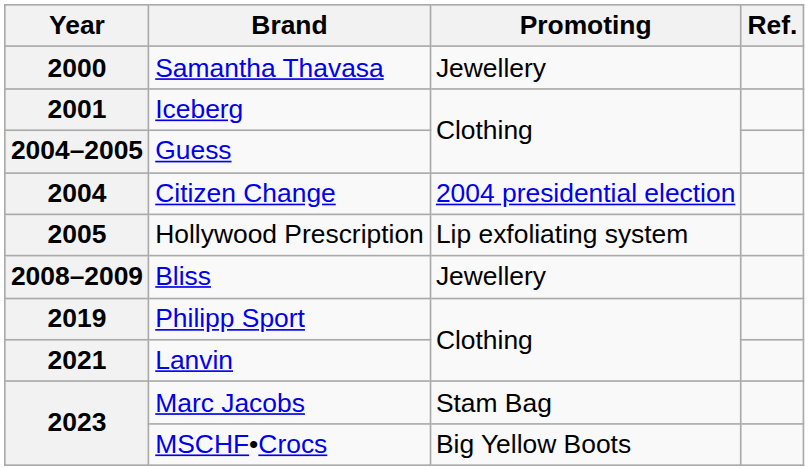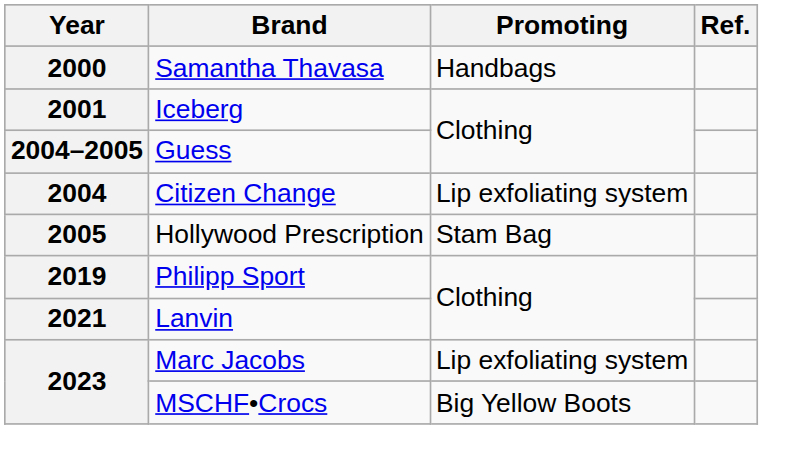 <table class="wikitable sortable">
 <tr>
 <th>Year</th>
 <th>Brand</th>
 <th>Promoting</th>
 <th class="unsortable">Ref.</th>
 </tr>
 <tr>
 <th scope=row>2000</th>
 <td><a href='#'>Samantha Thavasa</a></td>
-<td>Jewellery</td>
+<td>Handbags</td>
 <td></td>
 </tr>
 <tr>
 <th scope=row>2001</th>
 <td><a href='#'>Iceberg</a></td>
 <td rowspan="2">Clothing</td>
 <td></td>
 </tr>
 <tr>
 <th scope=row>2004–2005</th>
 <td><a href='#'>Guess</a></td>
 <td></td>
 </tr>
 <tr>
 <th scope=row>2004</th>
 <td><a href='#'>Citizen Change</a></td>
-<td><a href='#'>2004 presidential election</a></td>
+<td>Lip exfoliating system</td>
 <td></td>
 </tr>
 <tr>
 <th scope=row>2005</th>
 <td>Hollywood Prescription</td>
-<td>Lip exfoliating system</td>
-<td></td>
-</tr>
-<tr>
-<th scope=row>2008–2009</th>
-<td><a href='#'>Bliss</a></td>
-<td>Jewellery</td>
+<td>Stam Bag</td>
 <td></td>
 </tr>
 <tr>
 <th scope=row>2019</th>
 <td><a href='#'>Philipp Sport</a></td>
 <td rowspan="2">Clothing</td>
 <td></td>
 </tr>
 <tr>
 <th scope=row>2021</th>
 <td><a href='#'>Lanvin</a></td>
 <td></td>
 </tr>
 <tr>
 <th rowspan="2"!scope=row>2023</th>
 <td><a href='#'>Marc Jacobs</a></td>
-<td>Stam Bag</td>
+<td>Lip exfoliating system</td>
 <td></td>
 </tr>
 <tr>
 <td><a href='#'>MSCHF</a>•<a href='#'>Crocs</a></td>
 <td rowspan="2">Big Yellow Boots</td>
 <td></td>
 </tr>
 </table>
